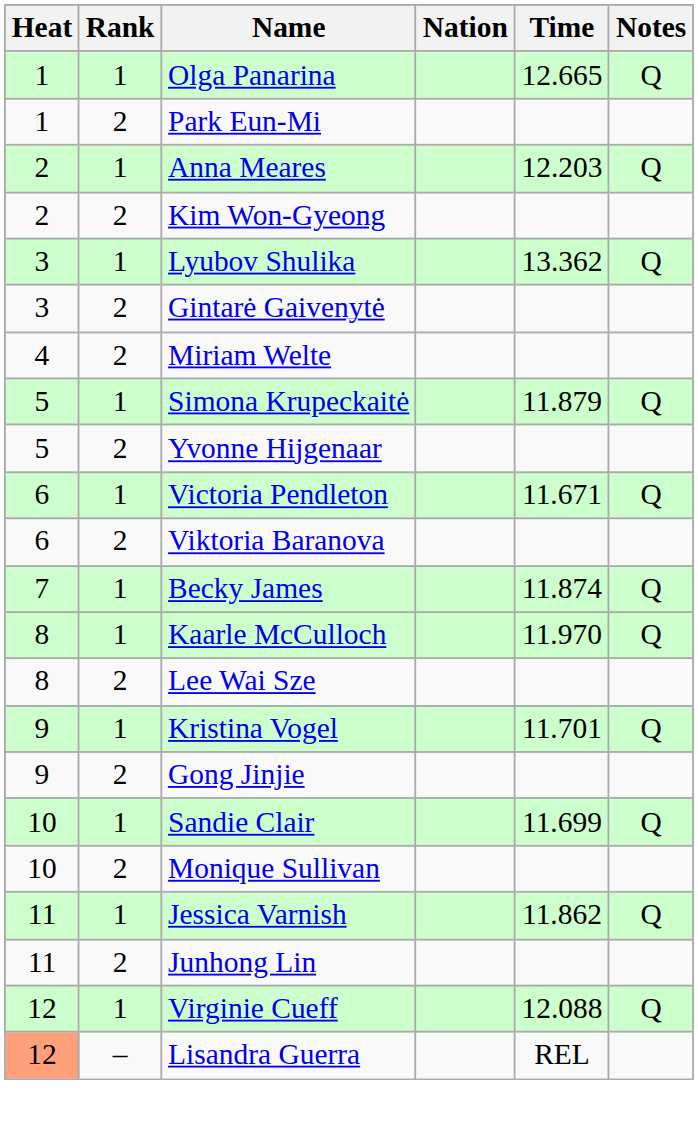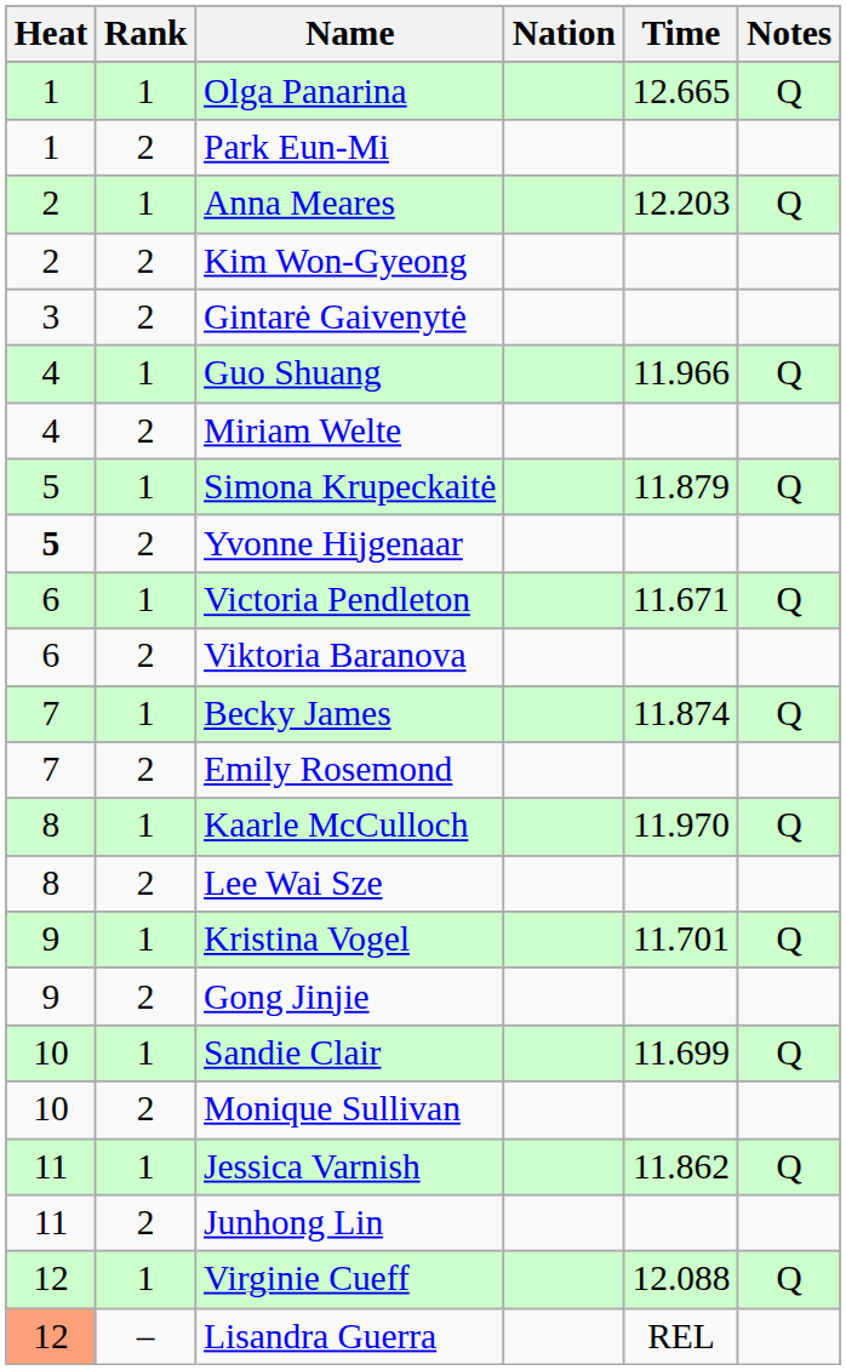 <table class="wikitable sortable" style="text-align:center">
 <tr>
 <th>Heat</th>
 <th>Rank</th>
 <th>Name</th>
 <th>Nation</th>
 <th>Time</th>
 <th>Notes</th>
 </tr>
 <tr bgcolor=ccffcc>
 <td>1</td>
 <td>1</td>
 <td align=left><a href='#'>Olga Panarina</a></td>
 <td align=left></td>
 <td>12.665</td>
 <td>Q</td>
 </tr>
 <tr>
 <td>1</td>
 <td>2</td>
 <td align=left><a href='#'>Park Eun-Mi</a></td>
 <td align=left></td>
 <td></td>
 <td></td>
 </tr>
 <tr bgcolor=ccffcc>
 <td>2</td>
 <td>1</td>
 <td align=left><a href='#'>Anna Meares</a></td>
 <td align=left></td>
 <td>12.203</td>
 <td>Q</td>
 </tr>
 <tr>
 <td>2</td>
 <td>2</td>
 <td align=left><a href='#'>Kim Won-Gyeong</a></td>
 <td align=left></td>
 <td></td>
 <td></td>
 </tr>
-<tr bgcolor=ccffcc>
-<td>3</td>
-<td>1</td>
-<td align=left><a href='#'>Lyubov Shulika</a></td>
-<td align=left></td>
-<td>13.362</td>
-<td>Q</td>
-</tr>
 <tr>
 <td>3</td>
 <td>2</td>
 <td align=left><a href='#'>Gintarė Gaivenytė</a></td>
 <td align=left></td>
 <td></td>
 <td></td>
+</tr>
+<tr bgcolor=ccffcc>
+<td>4</td>
+<td>1</td>
+<td align=left><a href='#'>Guo Shuang</a></td>
+<td align=left></td>
+<td>11.966</td>
+<td>Q</td>
 </tr>
 <tr>
 <td>4</td>
 <td>2</td>
 <td align=left><a href='#'>Miriam Welte</a></td>
 <td align=left></td>
 <td></td>
 <td></td>
 </tr>
 <tr bgcolor=ccffcc>
 <td>5</td>
 <td>1</td>
 <td align=left><a href='#'>Simona Krupeckaitė</a></td>
 <td align=left></td>
 <td>11.879</td>
 <td>Q</td>
 </tr>
 <tr>
-<td>5</td>
+<td><strong>5</strong></td>
 <td>2</td>
 <td align=left><a href='#'>Yvonne Hijgenaar</a></td>
 <td align=left></td>
 <td></td>
 <td></td>
 </tr>
 <tr bgcolor=ccffcc>
 <td>6</td>
 <td>1</td>
 <td align=left><a href='#'>Victoria Pendleton</a></td>
 <td align=left></td>
 <td>11.671</td>
 <td>Q</td>
 </tr>
 <tr>
 <td>6</td>
 <td>2</td>
 <td align=left><a href='#'>Viktoria Baranova</a></td>
 <td align=left></td>
 <td></td>
 <td></td>
 </tr>
 <tr bgcolor=ccffcc>
 <td>7</td>
 <td>1</td>
 <td align=left><a href='#'>Becky James</a></td>
 <td align=left></td>
 <td>11.874</td>
 <td>Q</td>
+</tr>
+<tr>
+<td>7</td>
+<td>2</td>
+<td align=left><a href='#'>Emily Rosemond</a></td>
+<td align=left></td>
+<td></td>
+<td></td>
 </tr>
 <tr bgcolor=ccffcc>
 <td>8</td>
 <td>1</td>
 <td align=left><a href='#'>Kaarle McCulloch</a></td>
 <td align=left></td>
 <td>11.970</td>
 <td>Q</td>
 </tr>
 <tr>
 <td>8</td>
 <td>2</td>
 <td align=left><a href='#'>Lee Wai Sze</a></td>
 <td align=left></td>
 <td></td>
 <td></td>
 </tr>
 <tr bgcolor=ccffcc>
 <td>9</td>
 <td>1</td>
 <td align=left><a href='#'>Kristina Vogel</a></td>
 <td align=left></td>
 <td>11.701</td>
 <td>Q</td>
 </tr>
 <tr>
 <td>9</td>
 <td>2</td>
 <td align=left><a href='#'>Gong Jinjie</a></td>
 <td align=left></td>
 <td></td>
 <td></td>
 </tr>
 <tr bgcolor=ccffcc>
 <td>10</td>
 <td>1</td>
 <td align=left><a href='#'>Sandie Clair</a></td>
 <td align=left></td>
 <td>11.699</td>
 <td>Q</td>
 </tr>
 <tr>
 <td>10</td>
 <td>2</td>
 <td align=left><a href='#'>Monique Sullivan</a></td>
 <td align=left></td>
 <td></td>
 <td></td>
 </tr>
 <tr bgcolor=ccffcc>
 <td>11</td>
 <td>1</td>
 <td align=left><a href='#'>Jessica Varnish</a></td>
 <td align=left></td>
 <td>11.862</td>
 <td>Q</td>
 </tr>
 <tr>
 <td>11</td>
 <td>2</td>
 <td align=left><a href='#'>Junhong Lin</a></td>
 <td align=left></td>
 <td></td>
 <td></td>
 </tr>
 <tr bgcolor=ccffcc>
 <td>12</td>
 <td>1</td>
 <td align=left><a href='#'>Virginie Cueff</a></td>
 <td align=left></td>
 <td>12.088</td>
 <td>Q</td>
 </tr>
 <tr>
 <td style="background: lightsalmon;">12</td>
 <td>–</td>
 <td align=left><a href='#'>Lisandra Guerra</a></td>
 <td align=left></td>
 <td>REL</td>
 <td></td>
 </tr>
 </table>
